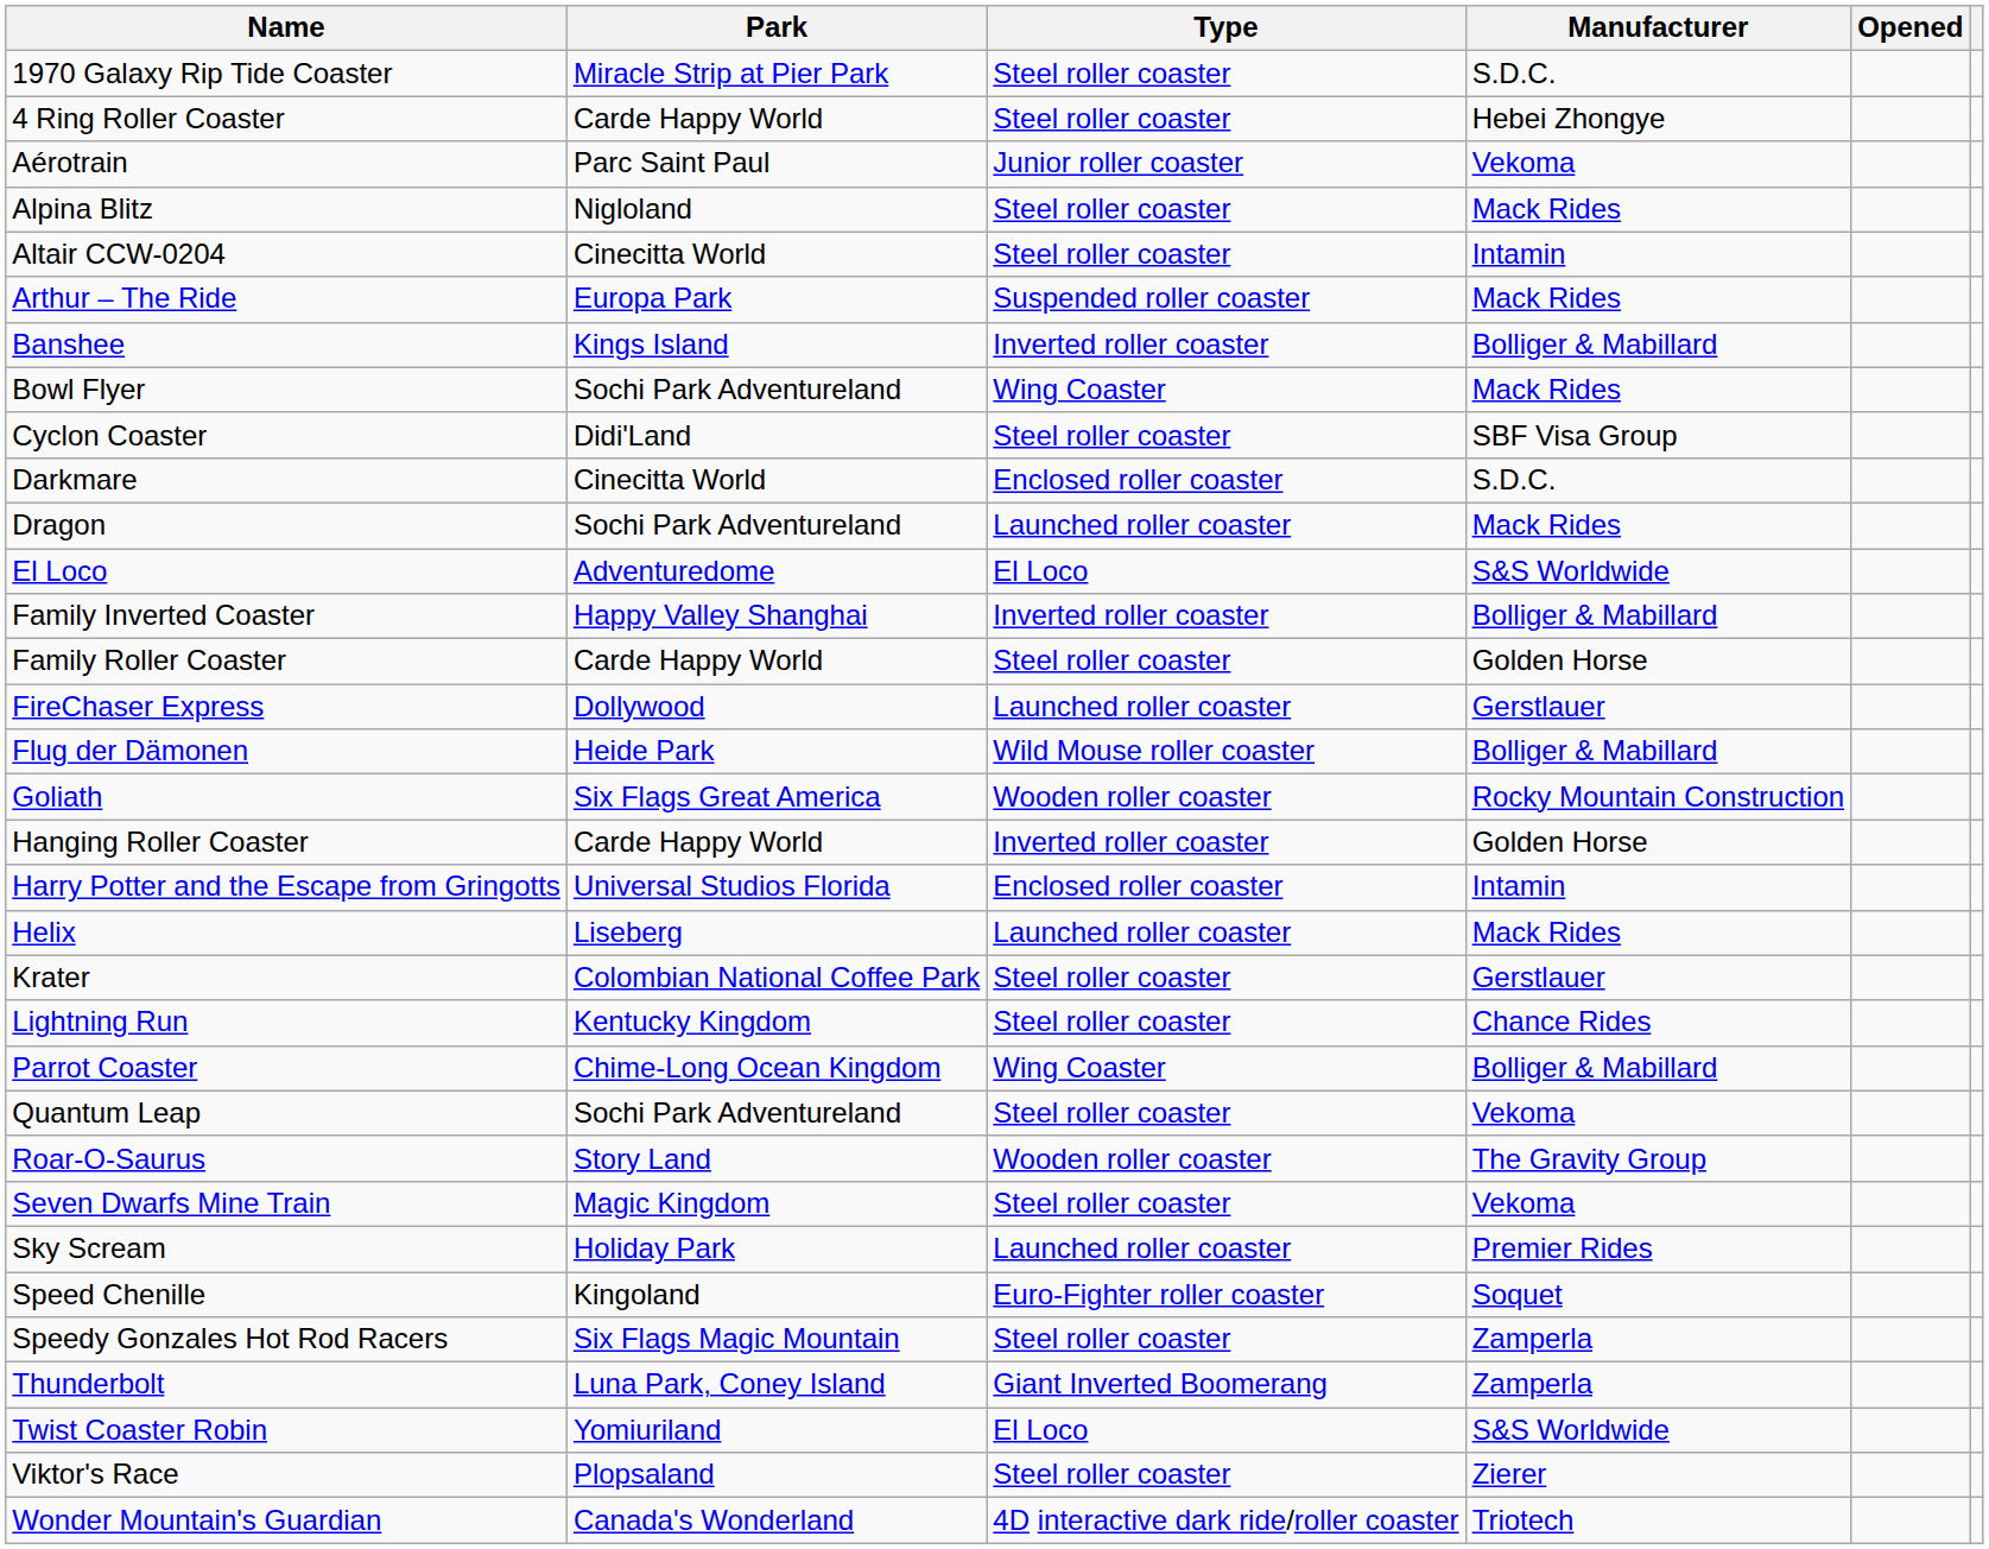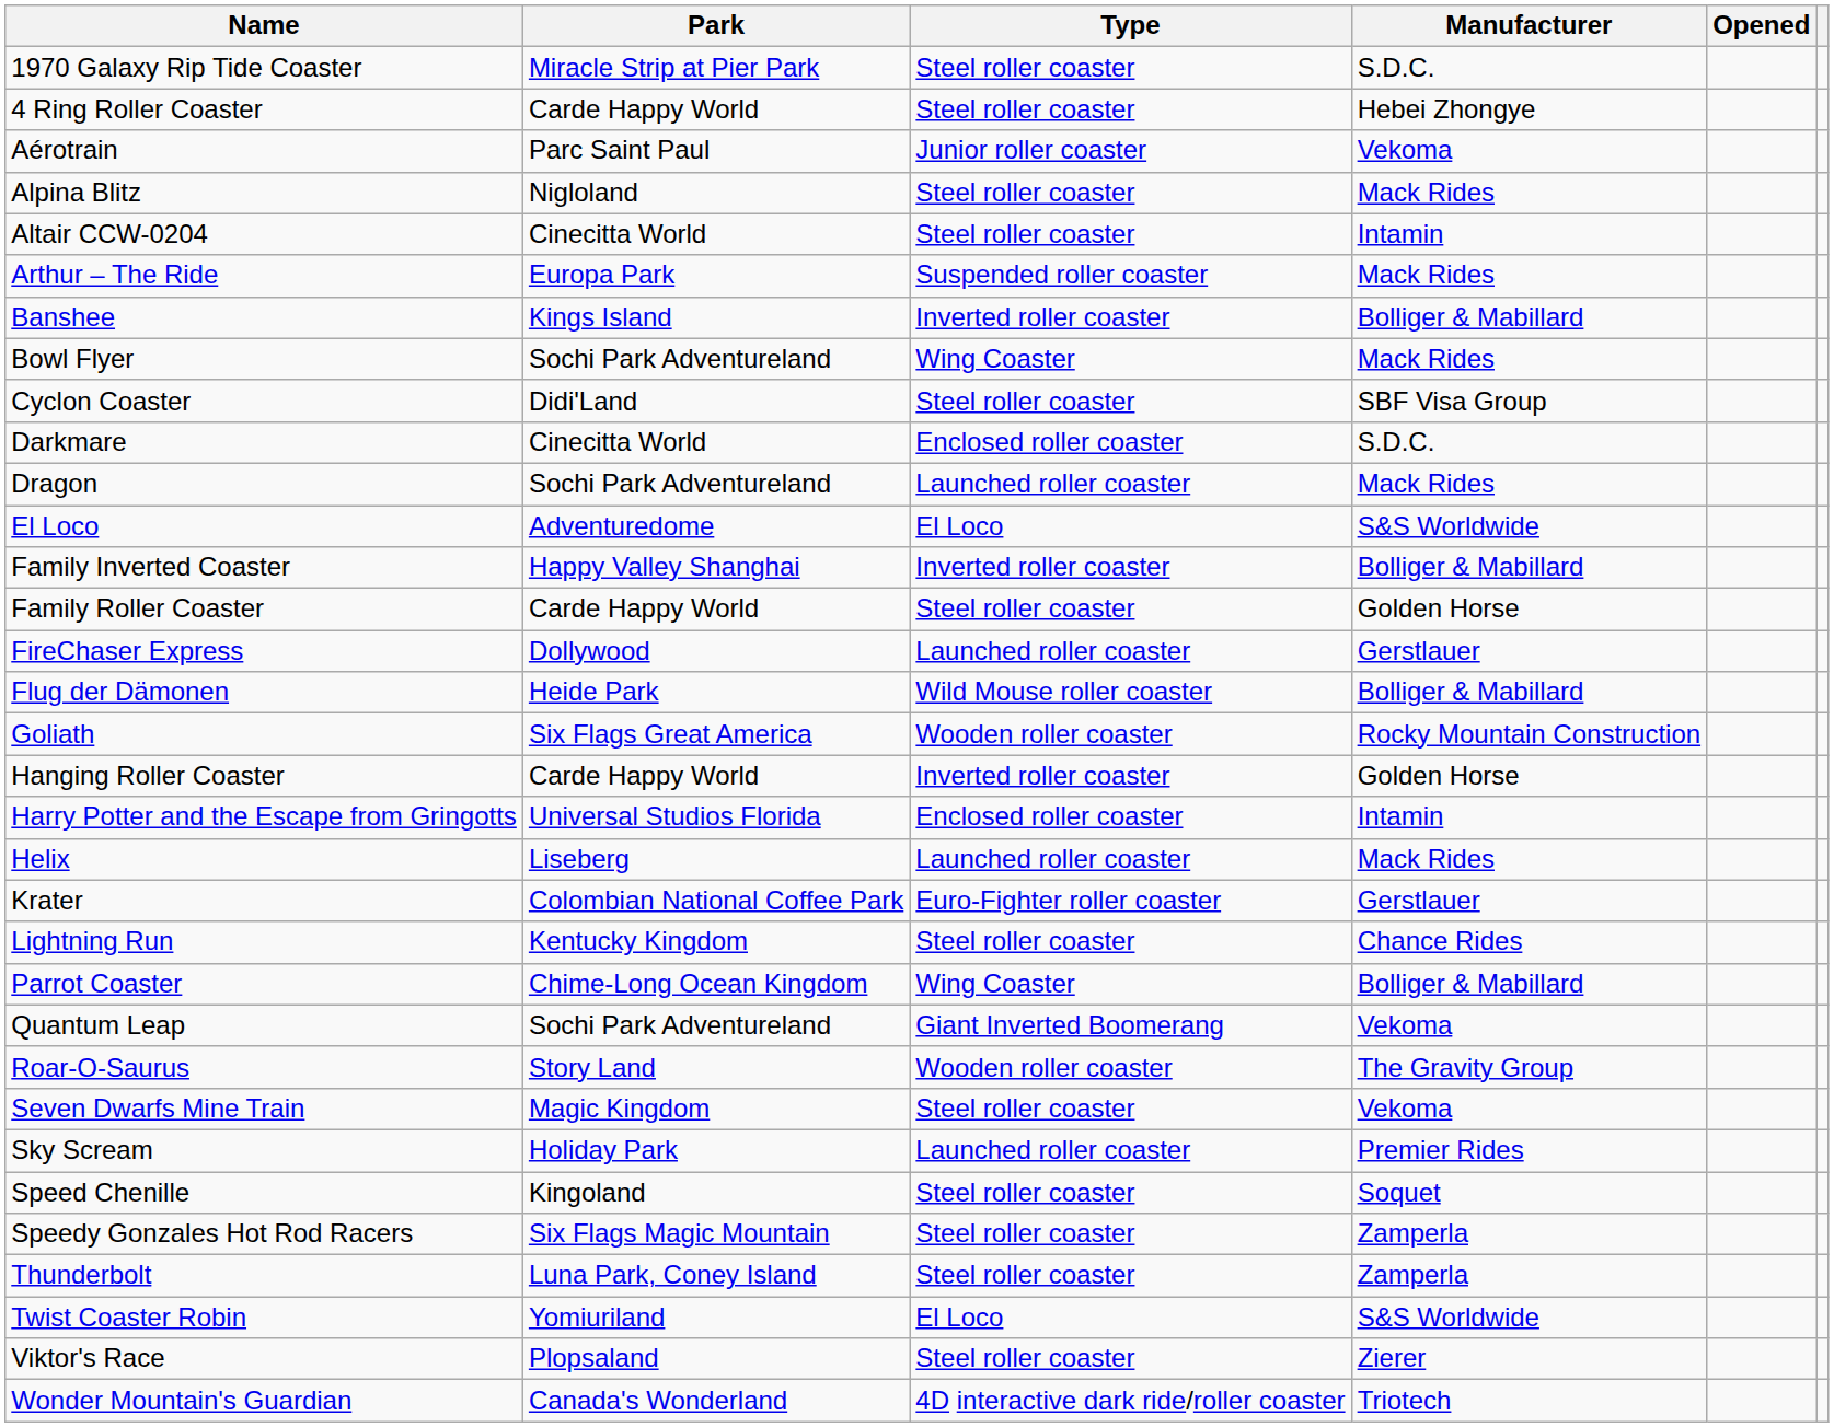 <table class="wikitable sortable">
 <tr>
 <th>Name</th>
 <th>Park</th>
 <th>Type</th>
 <th>Manufacturer</th>
 <th>Opened</th>
 <th class="unsortable"></th>
 </tr>
 <tr>
 <td>1970 Galaxy Rip Tide Coaster</td>
 <td><a href='#'>Miracle Strip at Pier Park</a></td>
 <td><a href='#'>Steel roller coaster</a></td>
 <td>S.D.C.</td>
 <td></td>
 <td></td>
 </tr>
 <tr>
 <td>4 Ring Roller Coaster</td>
 <td>Carde Happy World</td>
 <td><a href='#'>Steel roller coaster</a></td>
 <td>Hebei Zhongye</td>
 <td></td>
 <td></td>
 </tr>
 <tr>
 <td>Aérotrain</td>
 <td>Parc Saint Paul</td>
 <td><a href='#'>Junior roller coaster</a></td>
 <td><a href='#'>Vekoma</a></td>
 <td></td>
 <td></td>
 </tr>
 <tr>
 <td>Alpina Blitz</td>
 <td>Nigloland</td>
 <td><a href='#'>Steel roller coaster</a></td>
 <td><a href='#'>Mack Rides</a></td>
 <td></td>
 <td></td>
 </tr>
 <tr>
 <td>Altair CCW-0204</td>
 <td>Cinecitta World</td>
 <td><a href='#'>Steel roller coaster</a></td>
 <td><a href='#'>Intamin</a></td>
 <td></td>
 <td></td>
 </tr>
 <tr>
 <td><a href='#'>Arthur – The Ride</a></td>
 <td><a href='#'>Europa Park</a></td>
 <td><a href='#'>Suspended roller coaster</a></td>
 <td><a href='#'>Mack Rides</a></td>
 <td></td>
 <td></td>
 </tr>
 <tr>
 <td><a href='#'>Banshee</a></td>
 <td><a href='#'>Kings Island</a></td>
 <td><a href='#'>Inverted roller coaster</a></td>
 <td><a href='#'>Bolliger & Mabillard</a></td>
 <td></td>
 <td></td>
 </tr>
 <tr>
 <td>Bowl Flyer</td>
 <td>Sochi Park Adventureland</td>
 <td><a href='#'>Wing Coaster</a></td>
 <td><a href='#'>Mack Rides</a></td>
 <td></td>
 <td></td>
 </tr>
 <tr>
 <td>Cyclon Coaster</td>
 <td>Didi'Land</td>
 <td><a href='#'>Steel roller coaster</a></td>
 <td>SBF Visa Group</td>
 <td></td>
 <td></td>
 </tr>
 <tr>
 <td>Darkmare</td>
 <td>Cinecitta World</td>
 <td><a href='#'>Enclosed roller coaster</a></td>
 <td>S.D.C.</td>
 <td></td>
 <td></td>
 </tr>
 <tr>
 <td>Dragon</td>
 <td>Sochi Park Adventureland</td>
 <td><a href='#'>Launched roller coaster</a></td>
 <td><a href='#'>Mack Rides</a></td>
 <td></td>
 <td></td>
 </tr>
 <tr>
 <td><a href='#'>El Loco</a></td>
 <td><a href='#'>Adventuredome</a></td>
 <td><a href='#'>El Loco</a></td>
 <td><a href='#'>S&S Worldwide</a></td>
 <td></td>
 <td></td>
 </tr>
 <tr>
 <td>Family Inverted Coaster</td>
 <td><a href='#'>Happy Valley Shanghai</a></td>
 <td><a href='#'>Inverted roller coaster</a></td>
 <td><a href='#'>Bolliger & Mabillard</a></td>
 <td></td>
 <td></td>
 </tr>
 <tr>
 <td>Family Roller Coaster</td>
 <td>Carde Happy World</td>
 <td><a href='#'>Steel roller coaster</a></td>
 <td>Golden Horse</td>
 <td></td>
 <td></td>
 </tr>
 <tr>
 <td><a href='#'>FireChaser Express</a></td>
 <td><a href='#'>Dollywood</a></td>
 <td><a href='#'>Launched roller coaster</a></td>
 <td><a href='#'>Gerstlauer</a></td>
 <td></td>
 <td></td>
 </tr>
 <tr>
 <td><a href='#'>Flug der Dämonen</a></td>
 <td><a href='#'>Heide Park</a></td>
 <td><a href='#'>Wild Mouse roller coaster</a></td>
 <td><a href='#'>Bolliger & Mabillard</a></td>
 <td></td>
 <td></td>
 </tr>
 <tr>
 <td><a href='#'>Goliath</a></td>
 <td><a href='#'>Six Flags Great America</a></td>
 <td><a href='#'>Wooden roller coaster</a></td>
 <td><a href='#'>Rocky Mountain Construction</a></td>
 <td></td>
 <td></td>
 </tr>
 <tr>
 <td>Hanging Roller Coaster</td>
 <td>Carde Happy World</td>
 <td><a href='#'>Inverted roller coaster</a></td>
 <td>Golden Horse</td>
 <td></td>
 <td></td>
 </tr>
 <tr>
 <td><a href='#'>Harry Potter and the Escape from Gringotts</a></td>
 <td><a href='#'>Universal Studios Florida</a></td>
 <td><a href='#'>Enclosed roller coaster</a></td>
 <td><a href='#'>Intamin</a></td>
 <td></td>
 <td></td>
 </tr>
 <tr>
 <td><a href='#'>Helix</a></td>
 <td><a href='#'>Liseberg</a></td>
 <td><a href='#'>Launched roller coaster</a></td>
 <td><a href='#'>Mack Rides</a></td>
 <td></td>
 <td></td>
 </tr>
 <tr>
 <td>Krater</td>
 <td><a href='#'>Colombian National Coffee Park</a></td>
-<td><a href='#'>Steel roller coaster</a></td>
+<td><a href='#'>Euro-Fighter roller coaster</a></td>
 <td><a href='#'>Gerstlauer</a></td>
 <td></td>
 <td></td>
 </tr>
 <tr>
 <td><a href='#'>Lightning Run</a></td>
 <td><a href='#'>Kentucky Kingdom</a></td>
 <td><a href='#'>Steel roller coaster</a></td>
 <td><a href='#'>Chance Rides</a></td>
 <td></td>
 <td></td>
 </tr>
 <tr>
 <td><a href='#'>Parrot Coaster</a></td>
 <td><a href='#'>Chime-Long Ocean Kingdom</a></td>
 <td><a href='#'>Wing Coaster</a></td>
 <td><a href='#'>Bolliger & Mabillard</a></td>
 <td></td>
 <td></td>
 </tr>
 <tr>
 <td>Quantum Leap</td>
 <td>Sochi Park Adventureland</td>
-<td><a href='#'>Steel roller coaster</a></td>
+<td><a href='#'>Giant Inverted Boomerang</a></td>
 <td><a href='#'>Vekoma</a></td>
 <td></td>
 <td></td>
 </tr>
 <tr>
 <td><a href='#'>Roar-O-Saurus</a></td>
 <td><a href='#'>Story Land</a></td>
 <td><a href='#'>Wooden roller coaster</a></td>
 <td><a href='#'>The Gravity Group</a></td>
 <td></td>
 <td></td>
 </tr>
 <tr>
 <td><a href='#'>Seven Dwarfs Mine Train</a></td>
 <td><a href='#'>Magic Kingdom</a></td>
 <td><a href='#'>Steel roller coaster</a></td>
 <td><a href='#'>Vekoma</a></td>
 <td></td>
 <td></td>
 </tr>
 <tr>
 <td>Sky Scream</td>
 <td><a href='#'>Holiday Park</a></td>
 <td><a href='#'>Launched roller coaster</a></td>
 <td><a href='#'>Premier Rides</a></td>
 <td></td>
 <td></td>
 </tr>
 <tr>
 <td>Speed Chenille</td>
 <td>Kingoland</td>
-<td><a href='#'>Euro-Fighter roller coaster</a></td>
+<td><a href='#'>Steel roller coaster</a></td>
 <td><a href='#'>Soquet</a></td>
 <td></td>
 <td></td>
 </tr>
 <tr>
 <td>Speedy Gonzales Hot Rod Racers</td>
 <td><a href='#'>Six Flags Magic Mountain</a></td>
 <td><a href='#'>Steel roller coaster</a></td>
 <td><a href='#'>Zamperla</a></td>
 <td></td>
 <td></td>
 </tr>
 <tr>
 <td><a href='#'>Thunderbolt</a></td>
 <td><a href='#'>Luna Park, Coney Island</a></td>
-<td><a href='#'>Giant Inverted Boomerang</a></td>
+<td><a href='#'>Steel roller coaster</a></td>
 <td><a href='#'>Zamperla</a></td>
 <td></td>
 <td></td>
 </tr>
 <tr>
 <td><a href='#'>Twist Coaster Robin</a></td>
 <td><a href='#'>Yomiuriland</a></td>
 <td><a href='#'>El Loco</a></td>
 <td><a href='#'>S&S Worldwide</a></td>
 <td></td>
 <td></td>
 </tr>
 <tr>
 <td>Viktor's Race</td>
 <td><a href='#'>Plopsaland</a></td>
 <td><a href='#'>Steel roller coaster</a></td>
 <td><a href='#'>Zierer</a></td>
 <td></td>
 <td></td>
 </tr>
 <tr>
 <td><a href='#'>Wonder Mountain's Guardian</a></td>
 <td><a href='#'>Canada's Wonderland</a></td>
 <td><a href='#'>4D</a> <a href='#'>interactive dark ride</a>/<a href='#'>roller coaster</a></td>
 <td><a href='#'>Triotech</a></td>
 <td></td>
 <td></td>
 </tr>
 </table>
